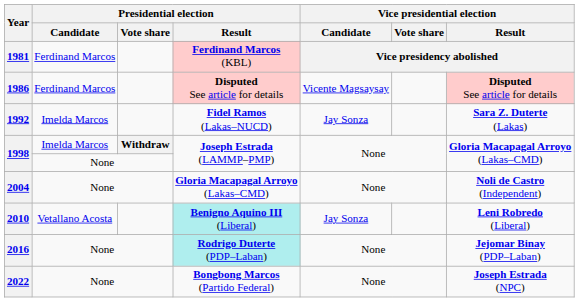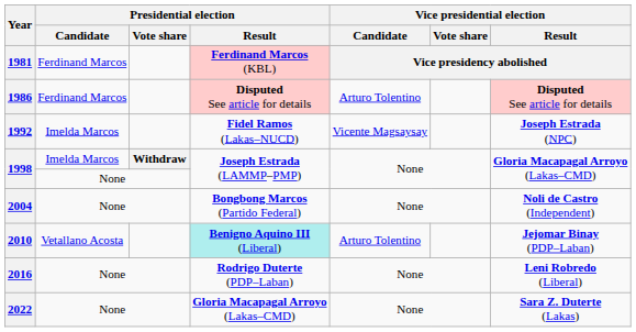 <table class="wikitable" style="text-align:center; font-size:90%">
 <tr>
 <th rowspan=2>Year</th>
 <th colspan=3>Presidential election</th>
 <th colspan=3>Vice presidential election</th>
 </tr>
 <tr>
 <th>Candidate</th>
 <th>Vote share</th>
 <th>Result</th>
 <th>Candidate</th>
 <th>Vote share</th>
 <th>Result</th>
 </tr>
 <tr>
 <th><a href='#'>1981</a></th>
 <td><a href='#'>Ferdinand Marcos</a></td>
 <td></td>
 <td style="background:#FFCCCC;"><strong><a href='#'>Ferdinand Marcos</a></strong><br>(KBL)</td>
 <th colspan=3>Vice presidency abolished</th>
 </tr>
 <tr>
 <th><a href='#'>1986</a></th>
 <td><a href='#'>Ferdinand Marcos</a></td>
 <td></td>
 <td style="background:#FFCCCC;"><strong>Disputed</strong><br>See <a href='#'>article</a> for details</td>
-<td><a href='#'>Vicente Magsaysay</a></td>
+<td><a href='#'>Arturo Tolentino</a></td>
 <td></td>
 <td style="background:#FFCCCC;"><strong>Disputed</strong><br>See <a href='#'>article</a> for details</td>
 </tr>
 <tr>
 <th><a href='#'>1992</a></th>
 <td><a href='#'>Imelda Marcos</a></td>
 <td></td>
 <td><strong><a href='#'>Fidel Ramos</a></strong><br>(<a href='#'>Lakas–NUCD</a>)</td>
-<td><a href='#'>Jay Sonza</a></td>
+<td><a href='#'>Vicente Magsaysay</a></td>
 <td></td>
-<td><strong><a href='#'>Sara Z. Duterte</a></strong><br>(<a href='#'>Lakas</a>)</td>
+<td><strong><a href='#'>Joseph Estrada</a></strong><br>(<a href='#'>NPC</a>)</td>
 </tr>
 <tr>
 <th rowspan=2><a href='#'>1998</a></th>
 <td><a href='#'>Imelda Marcos</a></td>
 <th>Withdraw</th>
 <td rowspan=2><strong><a href='#'>Joseph Estrada</a></strong><br>(<a href='#'>LAMMP</a>–<a href='#'>PMP</a>)</td>
 <td rowspan=2 colspan=2>None</td>
 <td rowspan=2><strong><a href='#'>Gloria Macapagal Arroyo</a></strong><br>(<a href='#'>Lakas–CMD</a>)</td>
 </tr>
 <tr>
 <td colspan=2>None</td>
 </tr>
 <tr>
 <th><a href='#'>2004</a></th>
 <td colspan=2>None</td>
-<td><strong><a href='#'>Gloria Macapagal Arroyo</a></strong><br>(<a href='#'>Lakas–CMD</a>)</td>
+<td><strong><a href='#'>Bongbong Marcos</a></strong><br>(<a href='#'>Partido Federal</a>)</td>
 <td colspan=2>None</td>
 <td><strong><a href='#'>Noli de Castro</a></strong><br>(<a href='#'>Independent</a>)</td>
 </tr>
 <tr>
 <th><a href='#'>2010</a></th>
 <td><a href='#'>Vetallano Acosta</a></td>
 <td></td>
 <td style="background: paleturquoise;"><strong><a href='#'>Benigno Aquino III</a></strong><br>(<a href='#'>Liberal</a>)</td>
-<td><a href='#'>Jay Sonza</a></td>
+<td><a href='#'>Arturo Tolentino</a></td>
 <td></td>
-<td><strong><a href='#'>Leni Robredo</a></strong><br>(<a href='#'>Liberal</a>)</td>
+<td><strong><a href='#'>Jejomar Binay</a></strong><br>(<a href='#'>PDP–Laban</a>)</td>
 </tr>
 <tr>
 <th><a href='#'>2016</a></th>
 <td colspan=2>None</td>
-<td style="background: paleturquoise;"><strong><a href='#'>Rodrigo Duterte</a></strong><br>(<a href='#'>PDP–Laban</a>)</td>
+<td><strong><a href='#'>Rodrigo Duterte</a></strong><br>(<a href='#'>PDP–Laban</a>)</td>
 <td colspan=2>None</td>
-<td><strong><a href='#'>Jejomar Binay</a></strong><br>(<a href='#'>PDP–Laban</a>)</td>
+<td><strong><a href='#'>Leni Robredo</a></strong><br>(<a href='#'>Liberal</a>)</td>
 </tr>
 <tr>
 <th><a href='#'>2022</a></th>
 <td colspan=2>None</td>
-<td><strong><a href='#'>Bongbong Marcos</a></strong><br>(<a href='#'>Partido Federal</a>)</td>
+<td><strong><a href='#'>Gloria Macapagal Arroyo</a></strong><br>(<a href='#'>Lakas–CMD</a>)</td>
 <td colspan=2>None</td>
-<td><strong><a href='#'>Joseph Estrada</a></strong><br>(<a href='#'>NPC</a>)</td>
+<td><strong><a href='#'>Sara Z. Duterte</a></strong><br>(<a href='#'>Lakas</a>)</td>
 </tr>
 </table>
